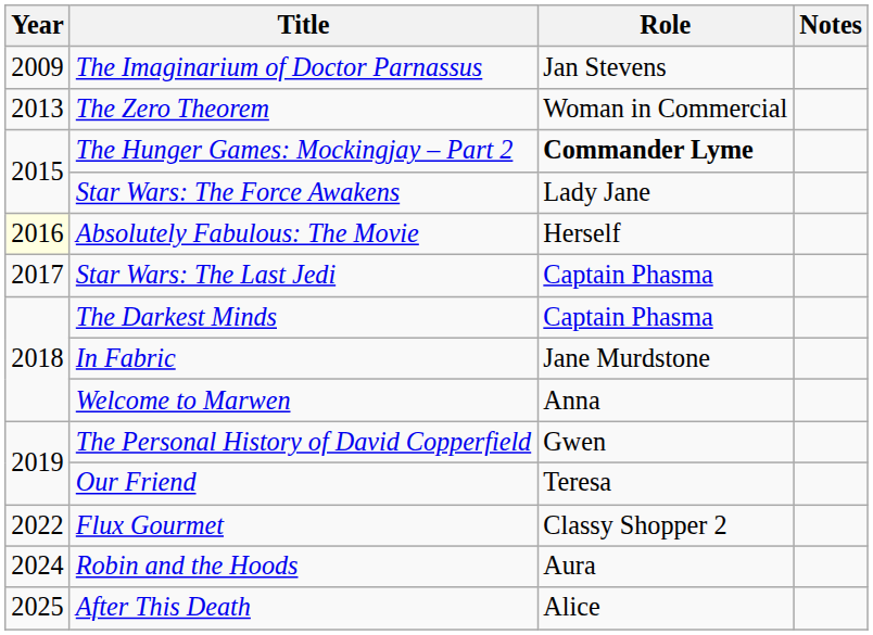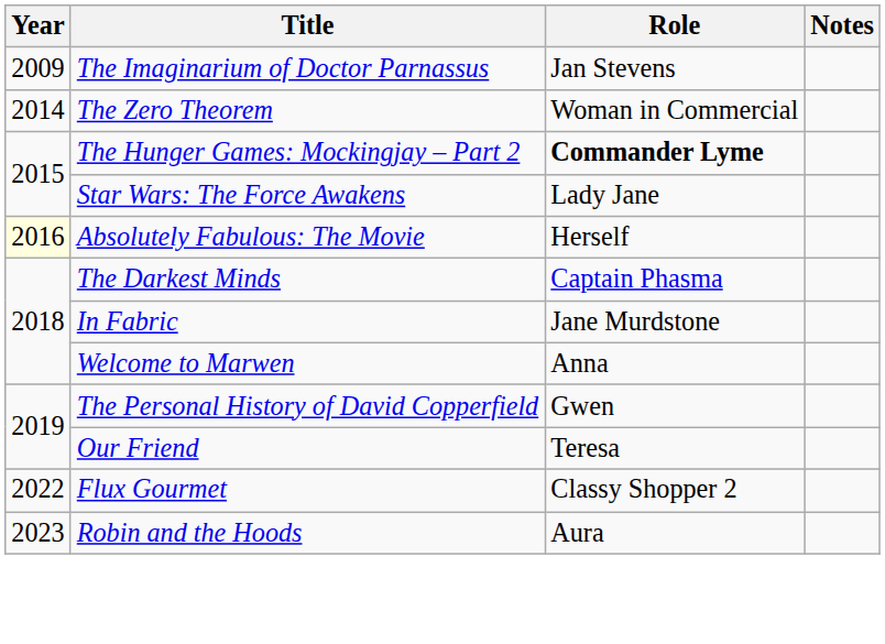 <table class="wikitable sortable">
 <tr>
 <th>Year</th>
 <th>Title</th>
 <th>Role</th>
 <th>Notes</th>
 </tr>
 <tr>
 <td>2009</td>
 <td><em><a href='#'>The Imaginarium of Doctor Parnassus</a></em></td>
 <td>Jan Stevens</td>
 <td></td>
 </tr>
 <tr>
-<td>2013</td>
+<td>2014</td>
 <td><em><a href='#'>The Zero Theorem</a></em></td>
 <td>Woman in Commercial</td>
 <td></td>
 </tr>
 <tr>
 <td rowspan=2>2015</td>
 <td><em><a href='#'>The Hunger Games: Mockingjay – Part 2</a></em></td>
 <td><strong>Commander Lyme</strong></td>
 <td></td>
 </tr>
 <tr>
 <td><em><a href='#'>Star Wars: The Force Awakens</a></em></td>
 <td>Lady Jane</td>
 <td></td>
 </tr>
 <tr>
 <td style="background: lightyellow;">2016</td>
 <td><em><a href='#'>Absolutely Fabulous: The Movie</a></em></td>
 <td>Herself</td>
-<td></td>
-</tr>
-<tr>
-<td>2017</td>
-<td><em><a href='#'>Star Wars: The Last Jedi</a></em></td>
-<td><a href='#'>Captain Phasma</a></td>
 <td></td>
 </tr>
 <tr>
 <td rowspan=3>2018</td>
 <td><em><a href='#'>The Darkest Minds</a></em></td>
 <td><a href='#'>Captain Phasma</a></td>
 <td></td>
 </tr>
 <tr>
 <td><em><a href='#'>In Fabric</a></em></td>
 <td>Jane Murdstone</td>
 <td></td>
 </tr>
 <tr>
 <td><em><a href='#'>Welcome to Marwen</a></em></td>
 <td>Anna</td>
 <td></td>
 </tr>
 <tr>
 <td rowspan=2>2019</td>
 <td><em><a href='#'>The Personal History of David Copperfield</a></em></td>
 <td>Gwen</td>
 <td></td>
 </tr>
 <tr>
 <td><em><a href='#'>Our Friend</a></em></td>
 <td>Teresa</td>
 <td></td>
 </tr>
 <tr>
 <td>2022</td>
 <td><em><a href='#'>Flux Gourmet</a></em></td>
 <td>Classy Shopper 2</td>
 <td></td>
 </tr>
 <tr>
-<td>2024</td>
+<td>2023</td>
 <td><em><a href='#'>Robin and the Hoods</a></em></td>
 <td>Aura</td>
 <td></td>
 </tr>
-<tr>
-<td>2025</td>
-<td><em><a href='#'>After This Death</a></em></td>
-<td>Alice</td>
-<td></td>
-</tr>
 </table>
